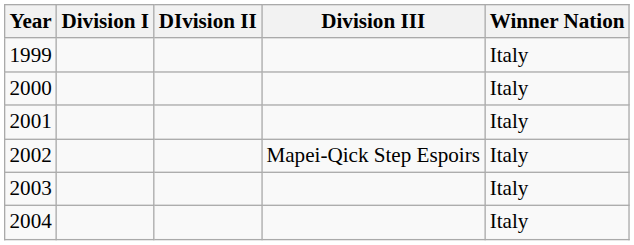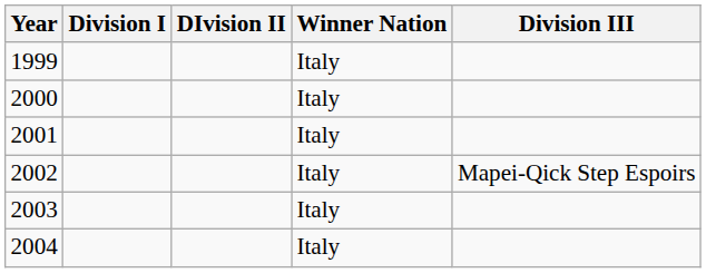 <table class="wikitable">
 <tr>
 <th scope="col">Year</th>
 <th scope="col">Division I</th>
 <th scope="col">DIvision II</th>
+<th scope="col">Winner Nation</th>
 <th scope="col">Division III</th>
-<th scope="col">Winner Nation</th>
 </tr>
 <tr>
 <td>1999</td>
 <td> </td>
 <td> </td>
+<td> Italy</td>
 <td> </td>
-<td> Italy</td>
 </tr>
 <tr>
 <td>2000</td>
 <td> </td>
 <td> </td>
+<td> Italy</td>
 <td> </td>
-<td> Italy</td>
 </tr>
 <tr>
 <td>2001</td>
 <td> </td>
 <td> </td>
+<td> Italy</td>
 <td> </td>
-<td> Italy</td>
 </tr>
 <tr>
 <td>2002</td>
 <td> </td>
 <td> </td>
+<td> Italy</td>
 <td> Mapei-Qick Step Espoirs</td>
-<td> Italy</td>
 </tr>
 <tr>
 <td>2003</td>
 <td> </td>
 <td> </td>
+<td> Italy</td>
 <td> </td>
-<td> Italy</td>
 </tr>
 <tr>
 <td>2004</td>
 <td> </td>
 <td> </td>
+<td> Italy</td>
 <td> </td>
-<td> Italy</td>
 </tr>
 </table>
